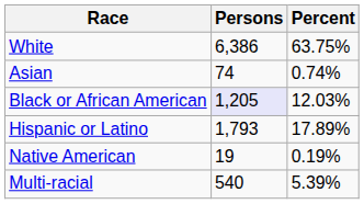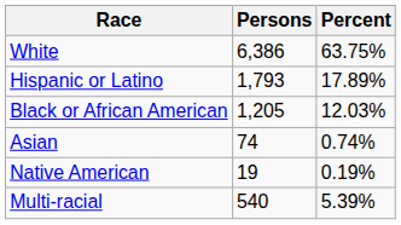 <table class="wikitable">
 <tr>
 <th>Race</th>
 <th>Persons</th>
 <th>Percent</th>
 </tr>
 <tr>
 <td><a href='#'>White</a></td>
 <td>6,386</td>
 <td>63.75%</td>
 </tr>
 <tr>
+<td><a href='#'>Hispanic or Latino</a></td>
+<td>1,793</td>
+<td>17.89%</td>
+</tr>
+<tr>
+<td><a href='#'>Black or African American</a></td>
+<td>1,205</td>
+<td>12.03%</td>
+</tr>
+<tr>
 <td><a href='#'>Asian</a></td>
 <td>74</td>
 <td>0.74%</td>
-</tr>
-<tr>
-<td><a href='#'>Black or African American</a></td>
-<td style="background: lavender;">1,205</td>
-<td>12.03%</td>
-</tr>
-<tr>
-<td><a href='#'>Hispanic or Latino</a></td>
-<td>1,793</td>
-<td>17.89%</td>
 </tr>
 <tr>
 <td><a href='#'>Native American</a></td>
 <td>19</td>
 <td>0.19%</td>
 </tr>
 <tr>
 <td><a href='#'>Multi-racial</a></td>
 <td>540</td>
 <td>5.39%</td>
 </tr>
 </table>
